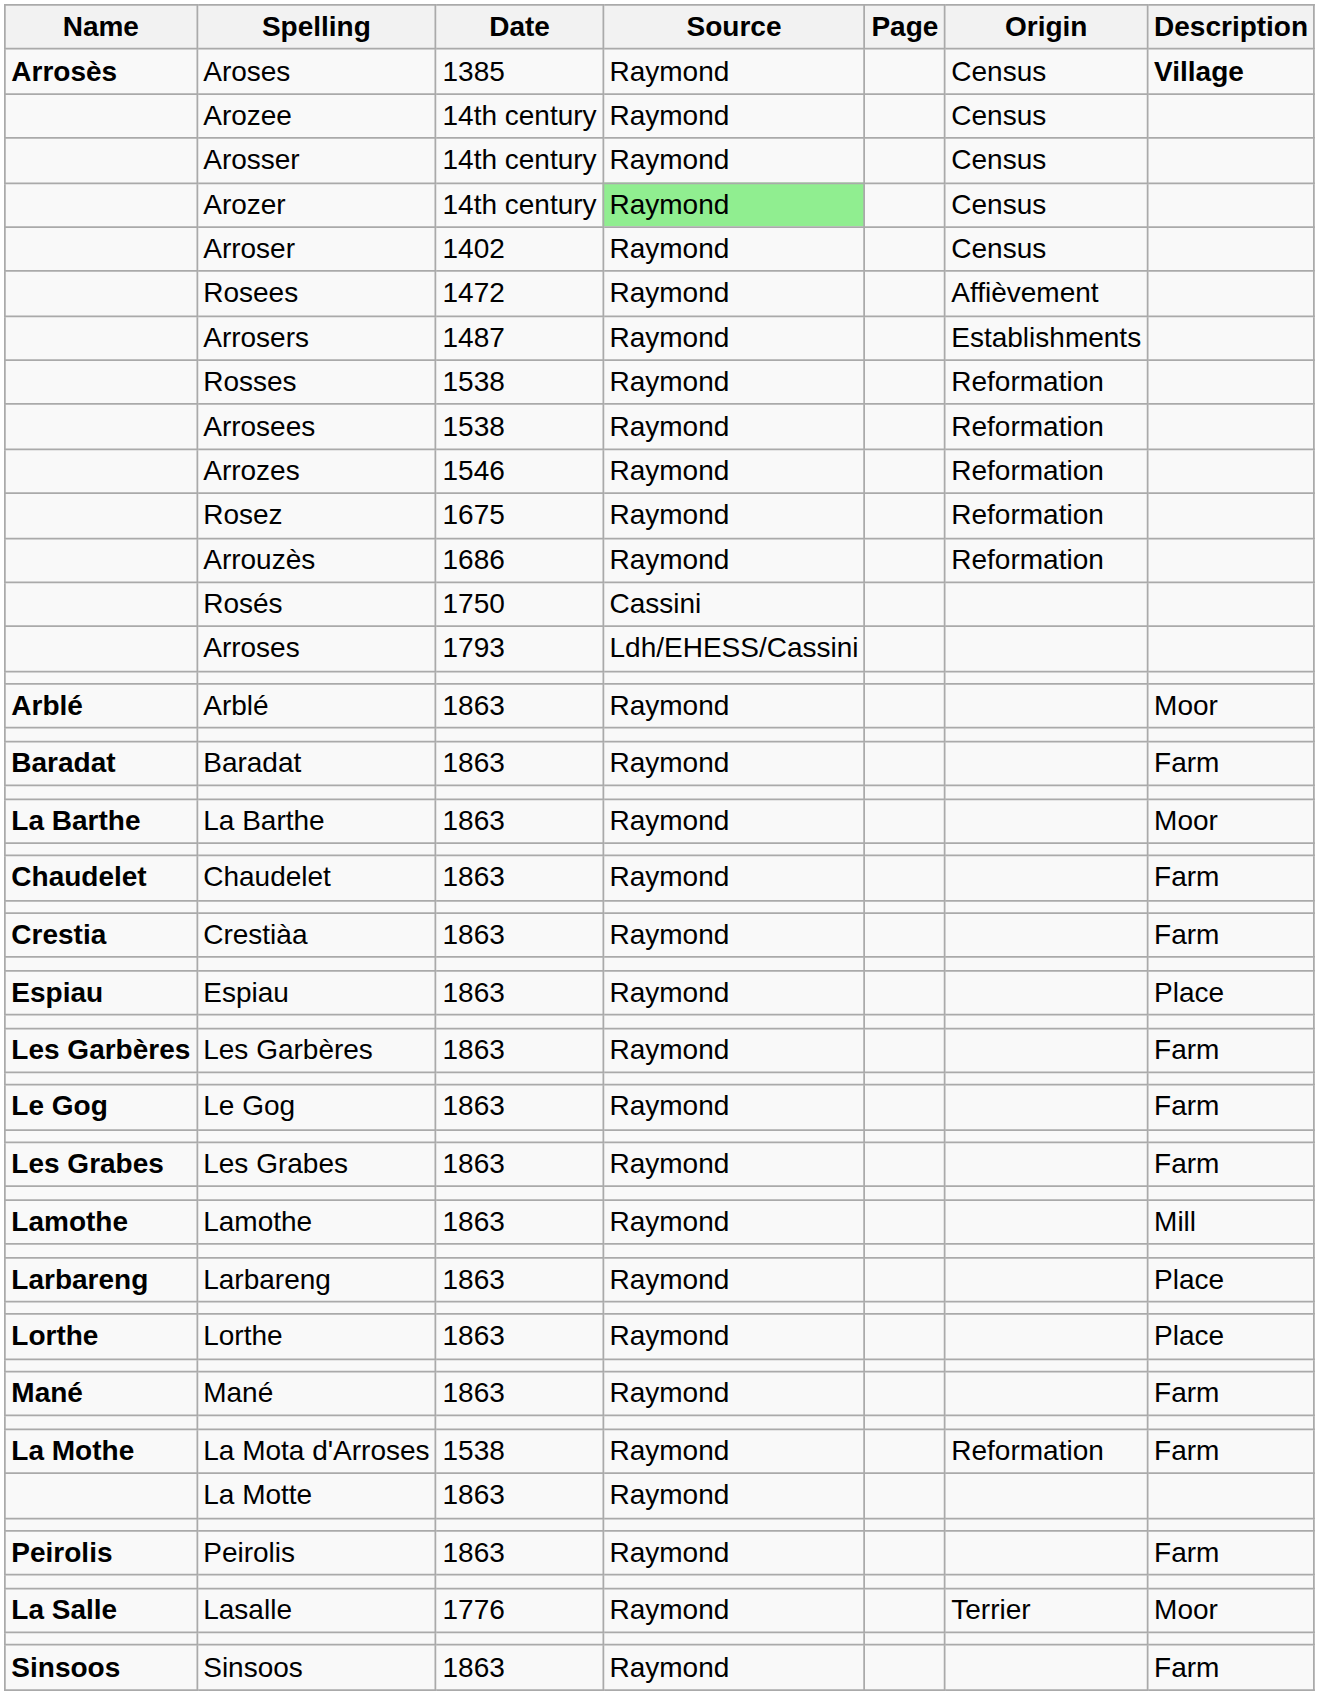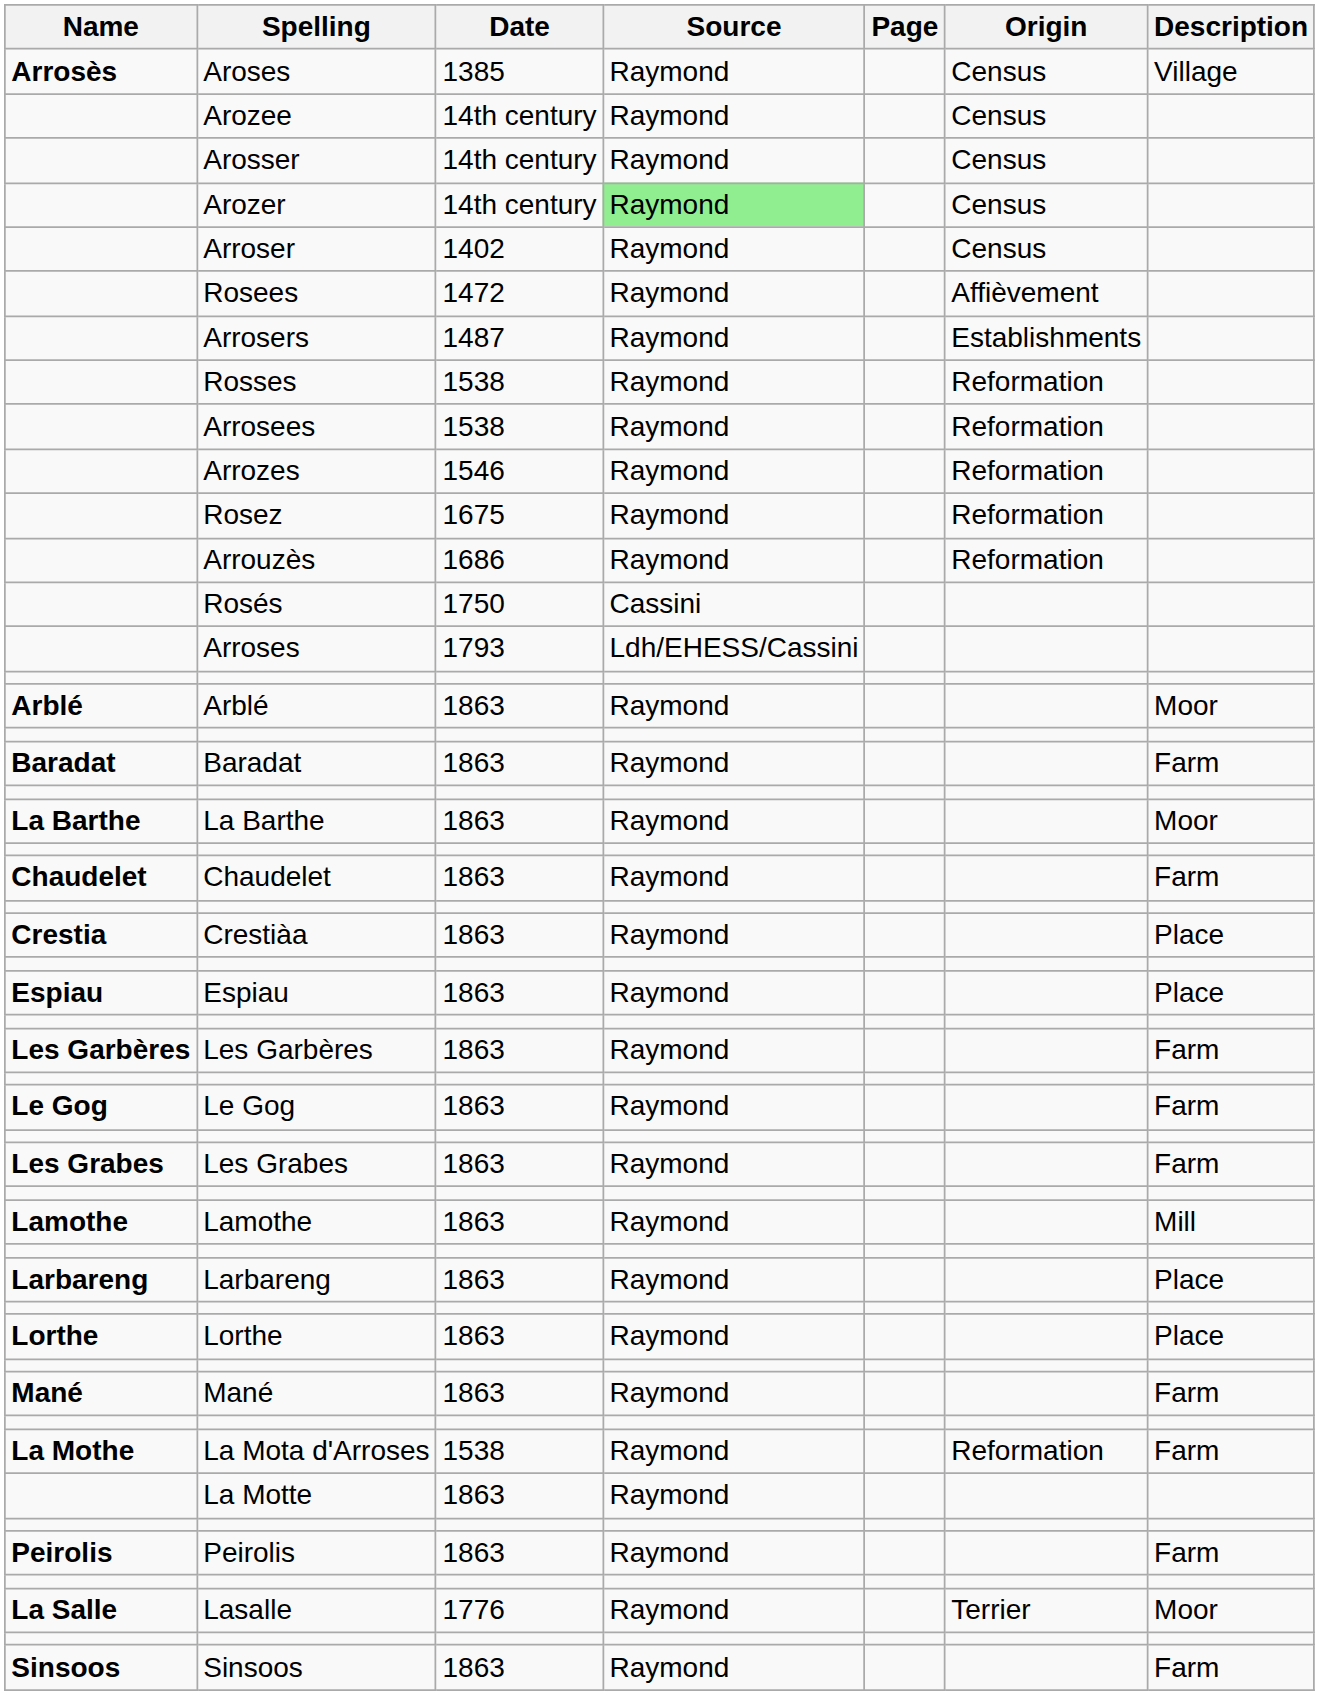 <table class="wikitable">
 <tr>
 <th>Name</th>
 <th>Spelling</th>
 <th>Date</th>
 <th>Source</th>
 <th>Page</th>
 <th>Origin</th>
 <th>Description</th>
 </tr>
 <tr>
 <td><strong>Arrosès</strong></td>
 <td>Aroses</td>
 <td>1385</td>
 <td>Raymond</td>
 <td></td>
 <td>Census</td>
-<td><strong>Village</strong></td>
+<td>Village</td>
 </tr>
 <tr>
 <td></td>
 <td>Arozee</td>
 <td>14th century</td>
 <td>Raymond</td>
 <td></td>
 <td>Census</td>
 <td></td>
 </tr>
 <tr>
 <td></td>
 <td>Arosser</td>
 <td>14th century</td>
 <td>Raymond</td>
 <td></td>
 <td>Census</td>
 <td></td>
 </tr>
 <tr>
 <td></td>
 <td>Arozer</td>
 <td>14th century</td>
 <td style="background: lightgreen;">Raymond</td>
 <td></td>
 <td>Census</td>
 <td></td>
 </tr>
 <tr>
 <td></td>
 <td>Arroser</td>
 <td>1402</td>
 <td>Raymond</td>
 <td></td>
 <td>Census</td>
 <td></td>
 </tr>
 <tr>
 <td></td>
 <td>Rosees</td>
 <td>1472</td>
 <td>Raymond</td>
 <td></td>
 <td>Affièvement</td>
 <td></td>
 </tr>
 <tr>
 <td></td>
 <td>Arrosers</td>
 <td>1487</td>
 <td>Raymond</td>
 <td></td>
 <td>Establishments</td>
 <td></td>
 </tr>
 <tr>
 <td></td>
 <td>Rosses</td>
 <td>1538</td>
 <td>Raymond</td>
 <td></td>
 <td>Reformation</td>
 <td></td>
 </tr>
 <tr>
 <td></td>
 <td>Arrosees</td>
 <td>1538</td>
 <td>Raymond</td>
 <td></td>
 <td>Reformation</td>
 <td></td>
 </tr>
 <tr>
 <td></td>
 <td>Arrozes</td>
 <td>1546</td>
 <td>Raymond</td>
 <td></td>
 <td>Reformation</td>
 <td></td>
 </tr>
 <tr>
 <td></td>
 <td>Rosez</td>
 <td>1675</td>
 <td>Raymond</td>
 <td></td>
 <td>Reformation</td>
 <td></td>
 </tr>
 <tr>
 <td></td>
 <td>Arrouzès</td>
 <td>1686</td>
 <td>Raymond</td>
 <td></td>
 <td>Reformation</td>
 <td></td>
 </tr>
 <tr>
 <td></td>
 <td>Rosés</td>
 <td>1750</td>
 <td>Cassini</td>
 <td></td>
 <td></td>
 <td></td>
 </tr>
 <tr>
 <td></td>
 <td>Arroses</td>
 <td>1793</td>
 <td>Ldh/EHESS/Cassini</td>
 <td></td>
 <td></td>
 <td></td>
 </tr>
 <tr>
 <td></td>
 <td></td>
 <td></td>
 <td></td>
 <td></td>
 <td></td>
 <td></td>
 </tr>
 <tr>
 <td><strong>Arblé</strong></td>
 <td>Arblé</td>
 <td>1863</td>
 <td>Raymond</td>
 <td></td>
 <td></td>
 <td>Moor</td>
 </tr>
 <tr>
 <td></td>
 <td></td>
 <td></td>
 <td></td>
 <td></td>
 <td></td>
 <td></td>
 </tr>
 <tr>
 <td><strong>Baradat</strong></td>
 <td>Baradat</td>
 <td>1863</td>
 <td>Raymond</td>
 <td></td>
 <td></td>
 <td>Farm</td>
 </tr>
 <tr>
 <td></td>
 <td></td>
 <td></td>
 <td></td>
 <td></td>
 <td></td>
 <td></td>
 </tr>
 <tr>
 <td><strong>La Barthe</strong></td>
 <td>La Barthe</td>
 <td>1863</td>
 <td>Raymond</td>
 <td></td>
 <td></td>
 <td>Moor</td>
 </tr>
 <tr>
 <td></td>
 <td></td>
 <td></td>
 <td></td>
 <td></td>
 <td></td>
 <td></td>
 </tr>
 <tr>
 <td><strong>Chaudelet</strong></td>
 <td>Chaudelet</td>
 <td>1863</td>
 <td>Raymond</td>
 <td></td>
 <td></td>
 <td>Farm</td>
 </tr>
 <tr>
 <td></td>
 <td></td>
 <td></td>
 <td></td>
 <td></td>
 <td></td>
 <td></td>
 </tr>
 <tr>
 <td><strong>Crestia</strong></td>
 <td>Crestiàa</td>
 <td>1863</td>
 <td>Raymond</td>
 <td></td>
 <td></td>
-<td>Farm</td>
+<td>Place</td>
 </tr>
 <tr>
 <td></td>
 <td></td>
 <td></td>
 <td></td>
 <td></td>
 <td></td>
 <td></td>
 </tr>
 <tr>
 <td><strong>Espiau</strong></td>
 <td>Espiau</td>
 <td>1863</td>
 <td>Raymond</td>
 <td></td>
 <td></td>
 <td>Place</td>
 </tr>
 <tr>
 <td></td>
 <td></td>
 <td></td>
 <td></td>
 <td></td>
 <td></td>
 <td></td>
 </tr>
 <tr>
 <td><strong>Les Garbères</strong></td>
 <td>Les Garbères</td>
 <td>1863</td>
 <td>Raymond</td>
 <td></td>
 <td></td>
 <td>Farm</td>
 </tr>
 <tr>
 <td></td>
 <td></td>
 <td></td>
 <td></td>
 <td></td>
 <td></td>
 <td></td>
 </tr>
 <tr>
 <td><strong>Le Gog</strong></td>
 <td>Le Gog</td>
 <td>1863</td>
 <td>Raymond</td>
 <td></td>
 <td></td>
 <td>Farm</td>
 </tr>
 <tr>
 <td></td>
 <td></td>
 <td></td>
 <td></td>
 <td></td>
 <td></td>
 <td></td>
 </tr>
 <tr>
 <td><strong>Les Grabes</strong></td>
 <td>Les Grabes</td>
 <td>1863</td>
 <td>Raymond</td>
 <td></td>
 <td></td>
 <td>Farm</td>
 </tr>
 <tr>
 <td></td>
 <td></td>
 <td></td>
 <td></td>
 <td></td>
 <td></td>
 <td></td>
 </tr>
 <tr>
 <td><strong>Lamothe</strong></td>
 <td>Lamothe</td>
 <td>1863</td>
 <td>Raymond</td>
 <td></td>
 <td></td>
 <td>Mill</td>
 </tr>
 <tr>
 <td></td>
 <td></td>
 <td></td>
 <td></td>
 <td></td>
 <td></td>
 <td></td>
 </tr>
 <tr>
 <td><strong>Larbareng</strong></td>
 <td>Larbareng</td>
 <td>1863</td>
 <td>Raymond</td>
 <td></td>
 <td></td>
 <td>Place</td>
 </tr>
 <tr>
 <td></td>
 <td></td>
 <td></td>
 <td></td>
 <td></td>
 <td></td>
 <td></td>
 </tr>
 <tr>
 <td><strong>Lorthe</strong></td>
 <td>Lorthe</td>
 <td>1863</td>
 <td>Raymond</td>
 <td></td>
 <td></td>
 <td>Place</td>
 </tr>
 <tr>
 <td></td>
 <td></td>
 <td></td>
 <td></td>
 <td></td>
 <td></td>
 <td></td>
 </tr>
 <tr>
 <td><strong>Mané</strong></td>
 <td>Mané</td>
 <td>1863</td>
 <td>Raymond</td>
 <td></td>
 <td></td>
 <td>Farm</td>
 </tr>
 <tr>
 <td></td>
 <td></td>
 <td></td>
 <td></td>
 <td></td>
 <td></td>
 <td></td>
 </tr>
 <tr>
 <td><strong>La Mothe</strong></td>
 <td>La Mota d'Arroses</td>
 <td>1538</td>
 <td>Raymond</td>
 <td></td>
 <td>Reformation</td>
 <td>Farm</td>
 </tr>
 <tr>
 <td></td>
 <td>La Motte</td>
 <td>1863</td>
 <td>Raymond</td>
 <td></td>
 <td></td>
 <td></td>
 </tr>
 <tr>
 <td></td>
 <td></td>
 <td></td>
 <td></td>
 <td></td>
 <td></td>
 <td></td>
 </tr>
 <tr>
 <td><strong>Peirolis</strong></td>
 <td>Peirolis</td>
 <td>1863</td>
 <td>Raymond</td>
 <td></td>
 <td></td>
 <td>Farm</td>
 </tr>
 <tr>
 <td></td>
 <td></td>
 <td></td>
 <td></td>
 <td></td>
 <td></td>
 <td></td>
 </tr>
 <tr>
 <td><strong>La Salle</strong></td>
 <td>Lasalle</td>
 <td>1776</td>
 <td>Raymond</td>
 <td></td>
 <td>Terrier</td>
 <td>Moor</td>
 </tr>
 <tr>
 <td></td>
 <td></td>
 <td></td>
 <td></td>
 <td></td>
 <td></td>
 <td></td>
 </tr>
 <tr>
 <td><strong>Sinsoos</strong></td>
 <td>Sinsoos</td>
 <td>1863</td>
 <td>Raymond</td>
 <td></td>
 <td></td>
 <td>Farm</td>
 </tr>
 </table>
